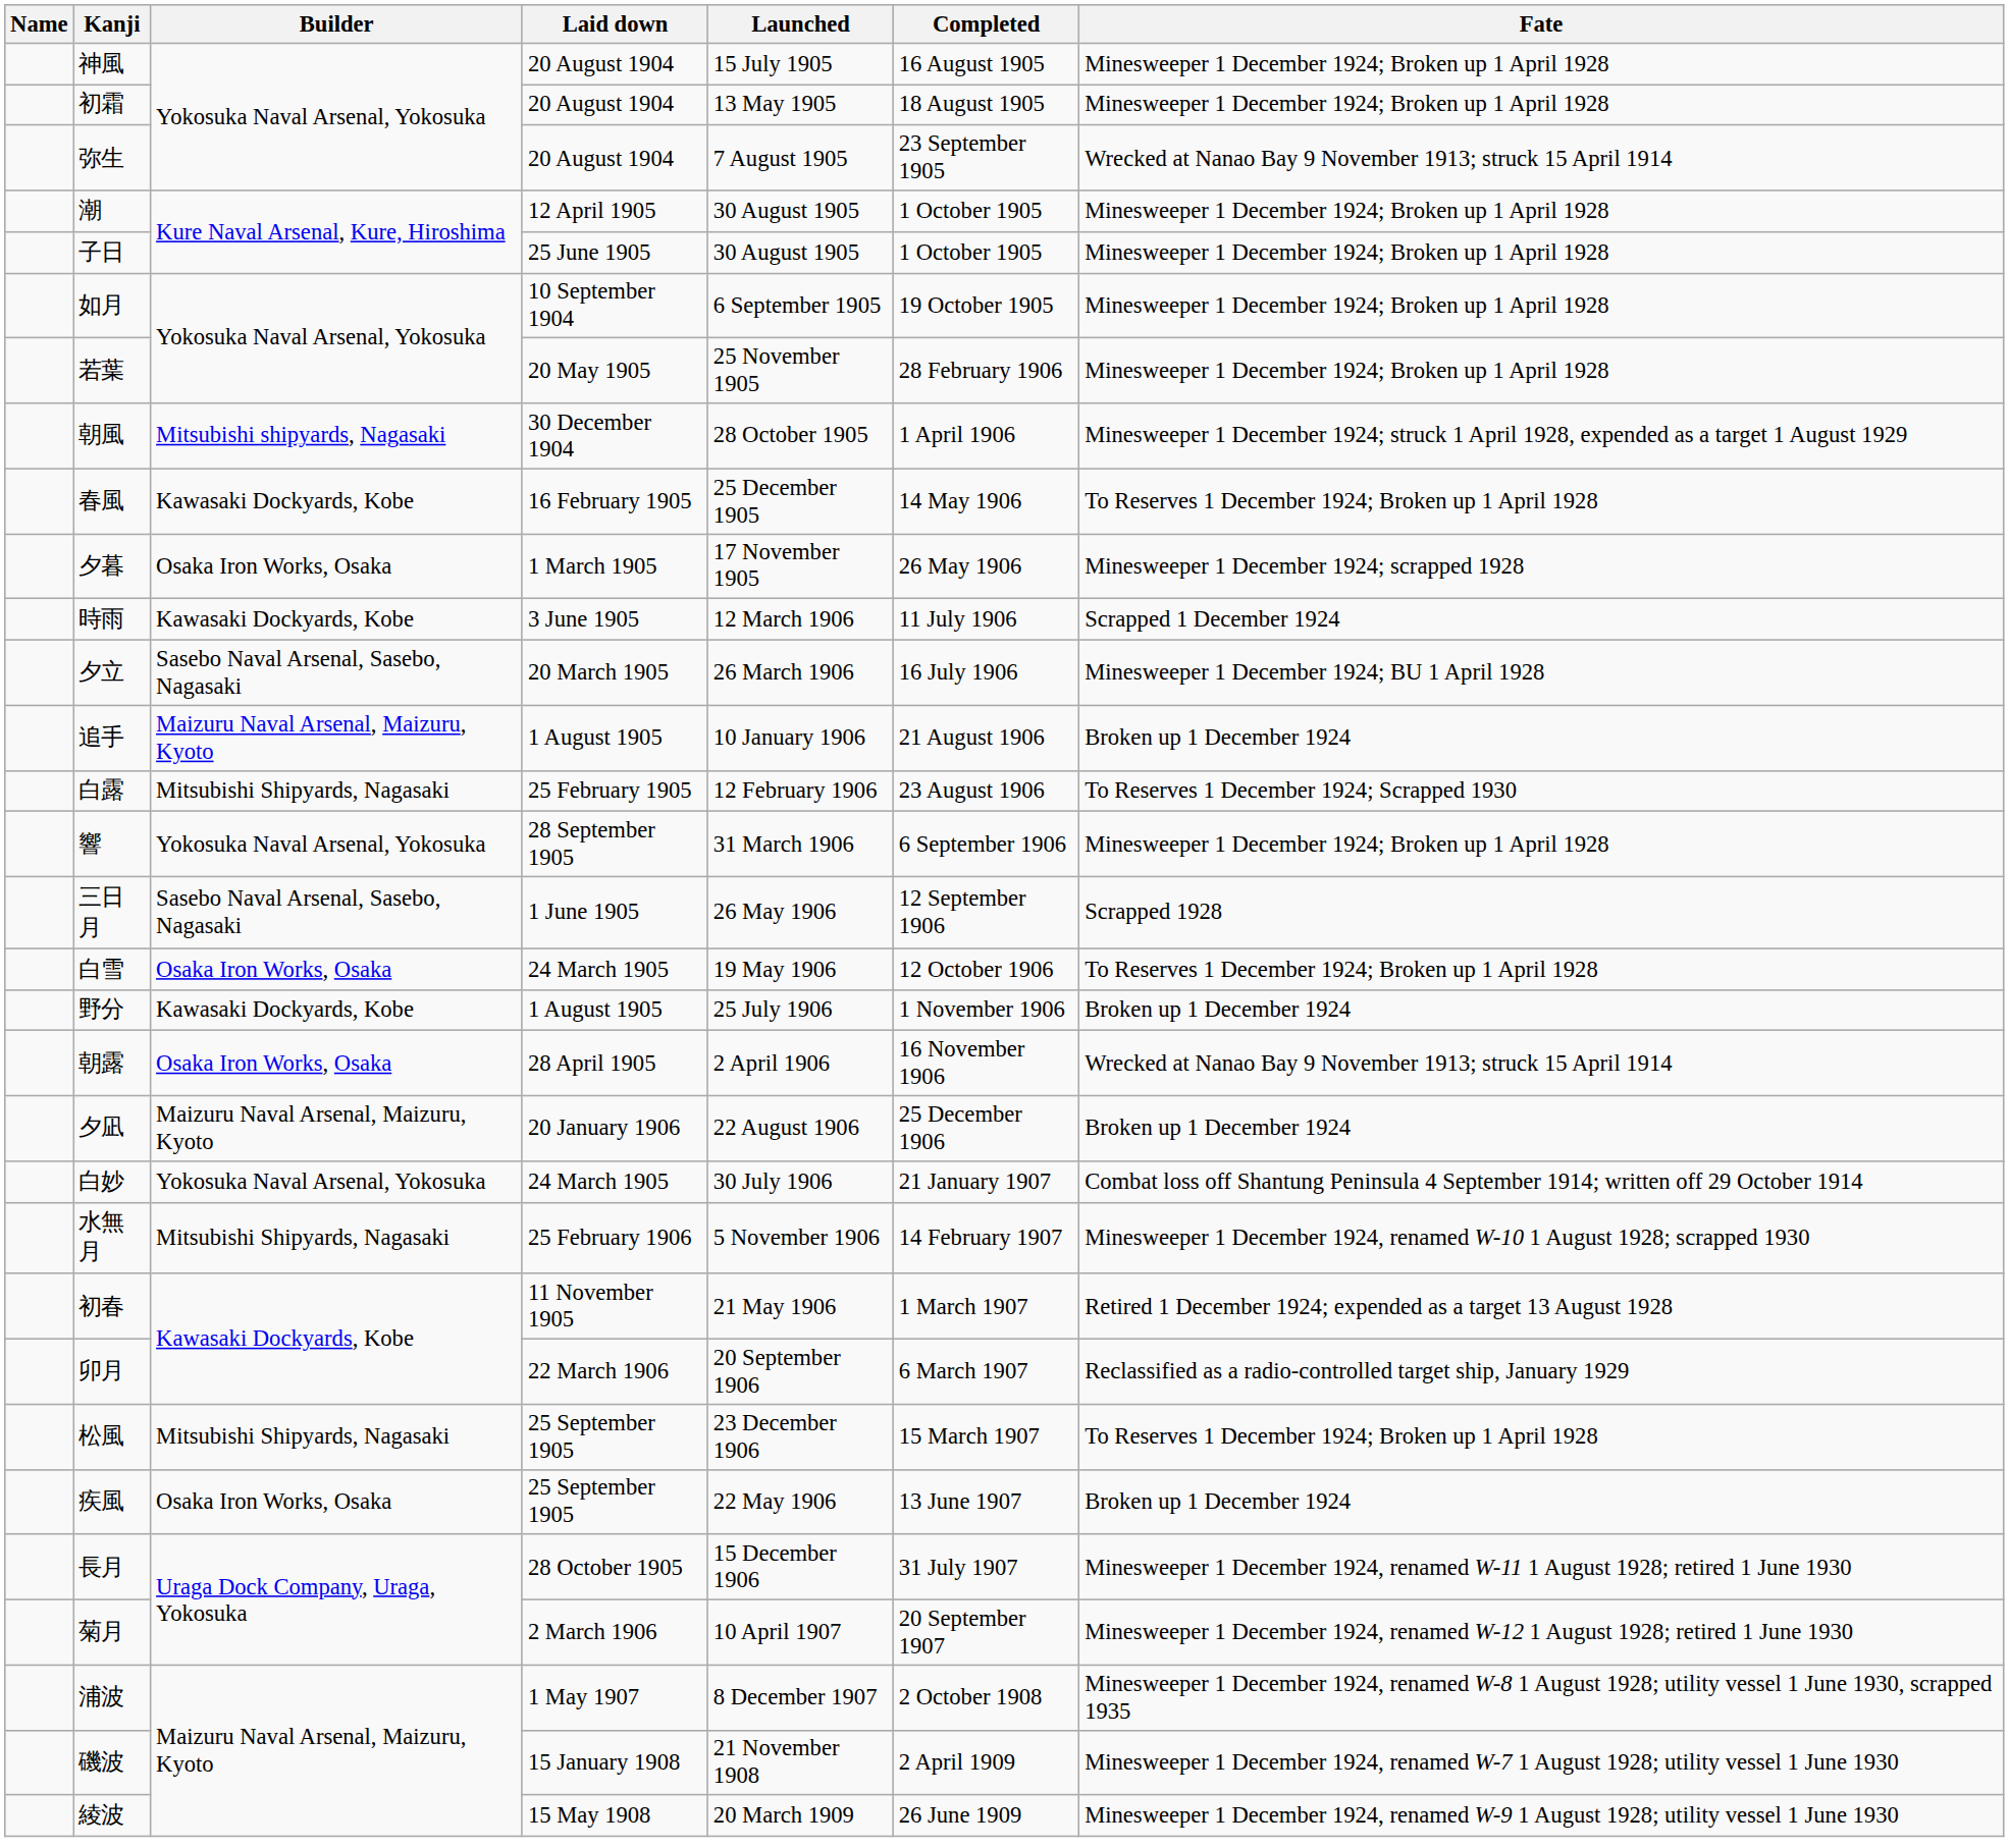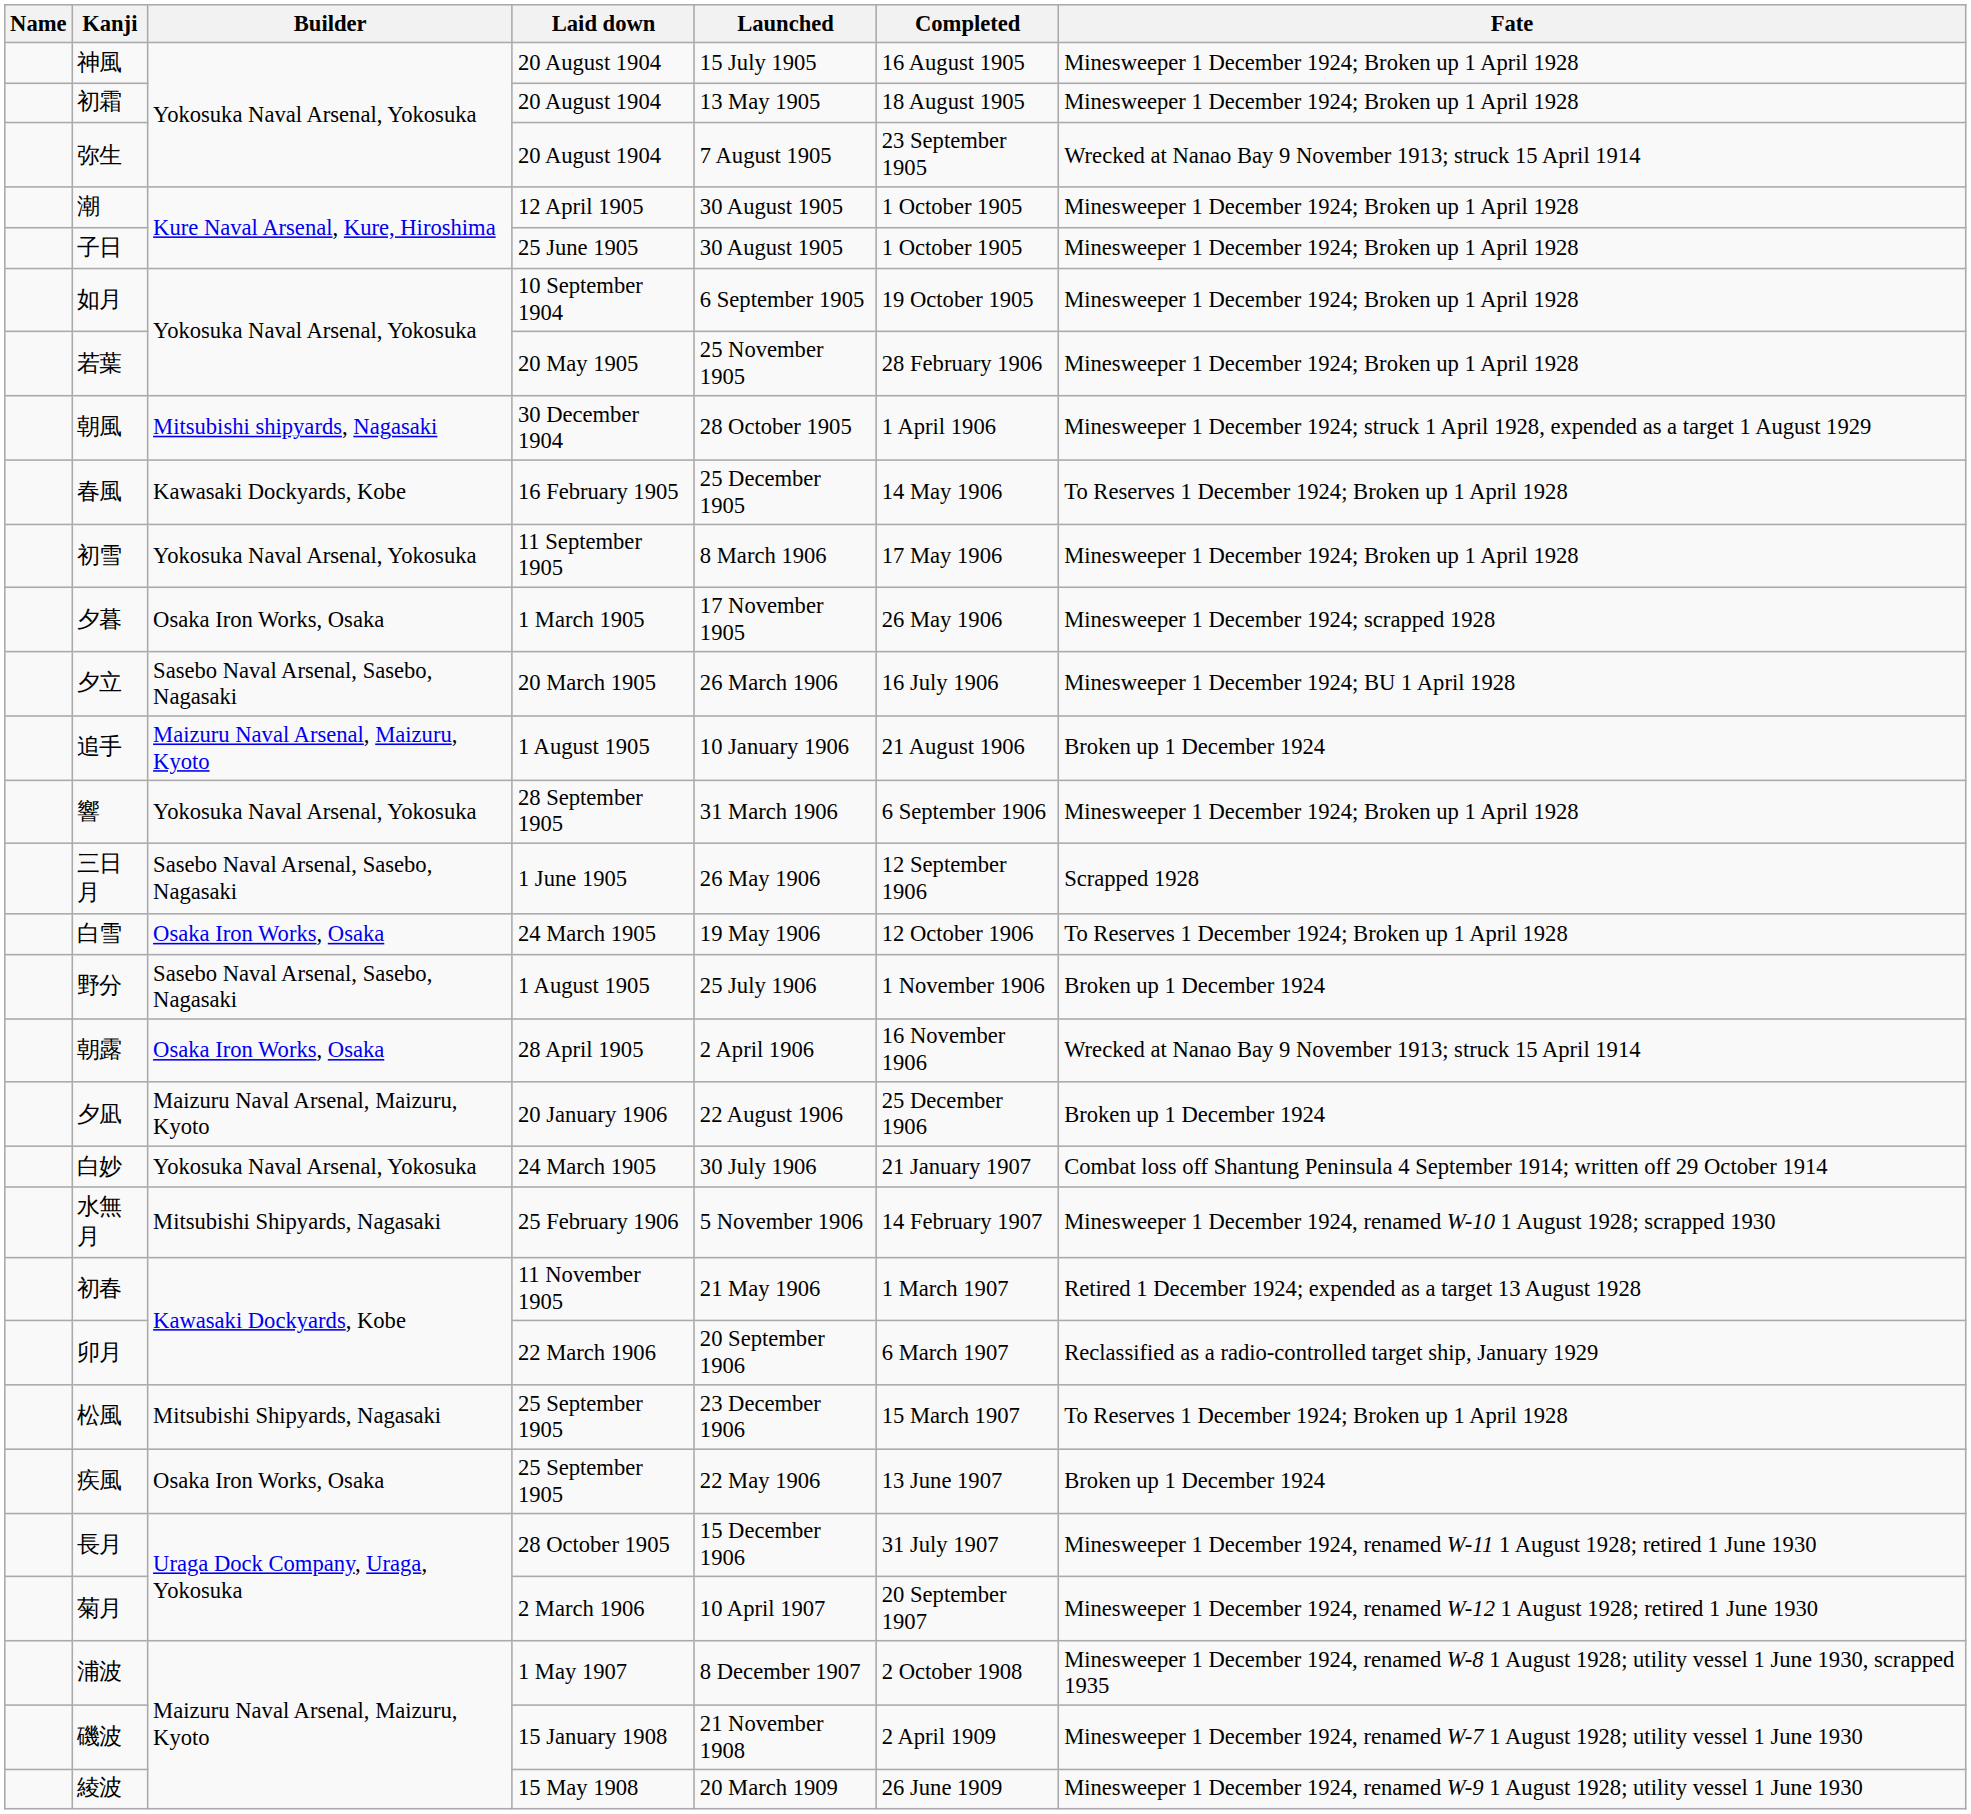 <table class="wikitable" style="font-size:90%;">
 <tr>
 <th>Name</th>
 <th>Kanji</th>
 <th>Builder</th>
 <th>Laid down</th>
 <th>Launched</th>
 <th>Completed</th>
 <th>Fate</th>
 </tr>
 <tr>
 <td></td>
 <td>神風</td>
 <td rowspan=3>Yokosuka Naval Arsenal, Yokosuka</td>
 <td>20 August 1904</td>
 <td>15 July 1905</td>
 <td>16 August 1905</td>
 <td>Minesweeper 1 December 1924; Broken up 1 April 1928</td>
 </tr>
 <tr>
 <td></td>
 <td>初霜</td>
 <td>20 August 1904</td>
 <td>13 May 1905</td>
 <td>18 August 1905</td>
 <td>Minesweeper 1 December 1924; Broken up 1 April 1928</td>
 </tr>
 <tr>
 <td></td>
 <td>弥生</td>
 <td>20 August 1904</td>
 <td>7 August 1905</td>
 <td>23 September 1905</td>
 <td>Wrecked at Nanao Bay 9 November 1913; struck 15 April 1914</td>
 </tr>
 <tr>
 <td></td>
 <td>潮</td>
 <td rowspan=2><a href='#'>Kure Naval Arsenal</a>, <a href='#'>Kure, Hiroshima</a></td>
 <td>12 April 1905</td>
 <td>30 August 1905</td>
 <td>1 October 1905</td>
 <td>Minesweeper 1 December 1924; Broken up 1 April 1928</td>
 </tr>
 <tr>
 <td></td>
 <td>子日</td>
 <td>25 June 1905</td>
 <td>30 August 1905</td>
 <td>1 October 1905</td>
 <td>Minesweeper 1 December 1924; Broken up 1 April 1928</td>
 </tr>
 <tr>
 <td></td>
 <td>如月</td>
 <td rowspan=2>Yokosuka Naval Arsenal, Yokosuka</td>
 <td>10 September 1904</td>
 <td>6 September 1905</td>
 <td>19 October 1905</td>
 <td>Minesweeper 1 December 1924; Broken up 1 April 1928</td>
 </tr>
 <tr>
 <td></td>
 <td>若葉</td>
 <td>20 May 1905</td>
 <td>25 November 1905</td>
 <td>28 February 1906</td>
 <td>Minesweeper 1 December 1924; Broken up 1 April 1928</td>
 </tr>
 <tr>
 <td></td>
 <td>朝風</td>
 <td><a href='#'>Mitsubishi shipyards</a>, <a href='#'>Nagasaki</a></td>
 <td>30 December 1904</td>
 <td>28 October 1905</td>
 <td>1 April 1906</td>
 <td>Minesweeper 1 December 1924; struck 1 April 1928, expended as a target 1 August 1929</td>
 </tr>
 <tr>
 <td></td>
 <td>春風</td>
 <td>Kawasaki Dockyards, Kobe</td>
 <td>16 February 1905</td>
 <td>25 December 1905</td>
 <td>14 May 1906</td>
 <td>To Reserves 1 December 1924; Broken up 1 April 1928</td>
 </tr>
 <tr>
 <td></td>
+<td>初雪</td>
+<td>Yokosuka Naval Arsenal, Yokosuka</td>
+<td>11 September 1905</td>
+<td>8 March 1906</td>
+<td>17 May 1906</td>
+<td>Minesweeper 1 December 1924; Broken up 1 April 1928</td>
+</tr>
+<tr>
+<td></td>
 <td>夕暮</td>
 <td>Osaka Iron Works, Osaka</td>
 <td>1 March 1905</td>
 <td>17 November 1905</td>
 <td>26 May 1906</td>
 <td>Minesweeper 1 December 1924; scrapped 1928</td>
-</tr>
-<tr>
-<td></td>
-<td>時雨</td>
-<td>Kawasaki Dockyards, Kobe</td>
-<td>3 June 1905</td>
-<td>12 March 1906</td>
-<td>11 July 1906</td>
-<td>Scrapped 1 December 1924</td>
 </tr>
 <tr>
 <td></td>
 <td>夕立</td>
 <td>Sasebo Naval Arsenal, Sasebo, Nagasaki</td>
 <td>20 March 1905</td>
 <td>26 March 1906</td>
 <td>16 July 1906</td>
 <td>Minesweeper 1 December 1924; BU 1 April 1928</td>
 </tr>
 <tr>
 <td></td>
 <td>追手</td>
 <td><a href='#'>Maizuru Naval Arsenal</a>, <a href='#'>Maizuru</a>, <a href='#'>Kyoto</a></td>
 <td>1 August 1905</td>
 <td>10 January 1906</td>
 <td>21 August 1906</td>
 <td>Broken up 1 December 1924</td>
-</tr>
-<tr>
-<td></td>
-<td>白露</td>
-<td>Mitsubishi Shipyards, Nagasaki</td>
-<td>25 February 1905</td>
-<td>12 February 1906</td>
-<td>23 August 1906</td>
-<td>To Reserves 1 December 1924; Scrapped 1930</td>
 </tr>
 <tr>
 <td></td>
 <td>響</td>
 <td>Yokosuka Naval Arsenal, Yokosuka</td>
 <td>28 September 1905</td>
 <td>31 March 1906</td>
 <td>6 September 1906</td>
 <td>Minesweeper 1 December 1924; Broken up 1 April 1928</td>
 </tr>
 <tr>
 <td></td>
 <td>三日月</td>
 <td>Sasebo Naval Arsenal, Sasebo, Nagasaki</td>
 <td>1 June 1905</td>
 <td>26 May 1906</td>
 <td>12 September 1906</td>
 <td>Scrapped 1928</td>
 </tr>
 <tr>
 <td></td>
 <td>白雪</td>
 <td><a href='#'>Osaka Iron Works</a>, <a href='#'>Osaka</a></td>
 <td>24 March 1905</td>
 <td>19 May 1906</td>
 <td>12 October 1906</td>
 <td>To Reserves 1 December 1924; Broken up 1 April 1928</td>
 </tr>
 <tr>
 <td></td>
 <td>野分</td>
-<td>Kawasaki Dockyards, Kobe</td>
+<td>Sasebo Naval Arsenal, Sasebo, Nagasaki</td>
 <td>1 August 1905</td>
 <td>25 July 1906</td>
 <td>1 November 1906</td>
 <td>Broken up 1 December 1924</td>
 </tr>
 <tr>
 <td></td>
 <td>朝露</td>
 <td><a href='#'>Osaka Iron Works</a>, <a href='#'>Osaka</a></td>
 <td>28 April 1905</td>
 <td>2 April 1906</td>
 <td>16 November 1906</td>
 <td>Wrecked at Nanao Bay 9 November 1913; struck 15 April 1914</td>
 </tr>
 <tr>
 <td></td>
 <td>夕凪</td>
 <td>Maizuru Naval Arsenal, Maizuru, Kyoto</td>
 <td>20 January 1906</td>
 <td>22 August 1906</td>
 <td>25 December 1906</td>
 <td>Broken up 1 December 1924</td>
 </tr>
 <tr>
 <td></td>
 <td>白妙</td>
 <td>Yokosuka Naval Arsenal, Yokosuka</td>
 <td>24 March 1905</td>
 <td>30 July 1906</td>
 <td>21 January 1907</td>
 <td>Combat loss off Shantung Peninsula 4 September 1914; written off 29 October 1914</td>
 </tr>
 <tr>
 <td></td>
 <td>水無月</td>
 <td>Mitsubishi Shipyards, Nagasaki</td>
 <td>25 February 1906</td>
 <td>5 November 1906</td>
 <td>14 February 1907</td>
 <td>Minesweeper 1 December 1924, renamed <em>W-10</em> 1 August 1928; scrapped 1930</td>
 </tr>
 <tr>
 <td></td>
 <td>初春</td>
 <td rowspan=2><a href='#'>Kawasaki Dockyards</a>, Kobe</td>
 <td>11 November 1905</td>
 <td>21 May 1906</td>
 <td>1 March 1907</td>
 <td>Retired 1 December 1924; expended as a target 13 August 1928</td>
 </tr>
 <tr>
 <td></td>
 <td>卯月</td>
 <td>22 March 1906</td>
 <td>20 September 1906</td>
 <td>6 March 1907</td>
 <td>Reclassified as a radio-controlled target ship, January 1929</td>
 </tr>
 <tr>
 <td></td>
 <td>松風</td>
 <td>Mitsubishi Shipyards, Nagasaki</td>
 <td>25 September 1905</td>
 <td>23 December 1906</td>
 <td>15 March 1907</td>
 <td>To Reserves 1 December 1924; Broken up 1 April 1928</td>
 </tr>
 <tr>
 <td></td>
 <td>疾風</td>
 <td>Osaka Iron Works, Osaka</td>
 <td>25 September 1905</td>
 <td>22 May 1906</td>
 <td>13 June 1907</td>
 <td>Broken up 1 December 1924</td>
 </tr>
 <tr>
 <td></td>
 <td>長月</td>
 <td rowspan=2><a href='#'>Uraga Dock Company</a>, <a href='#'>Uraga</a>, Yokosuka</td>
 <td>28 October 1905</td>
 <td>15 December 1906</td>
 <td>31 July 1907</td>
 <td>Minesweeper 1 December 1924, renamed <em>W-11</em> 1 August 1928; retired 1 June 1930</td>
 </tr>
 <tr>
 <td></td>
 <td>菊月</td>
 <td>2 March 1906</td>
 <td>10 April 1907</td>
 <td>20 September 1907</td>
 <td>Minesweeper 1 December 1924, renamed <em>W-12</em> 1 August 1928; retired 1 June 1930</td>
 </tr>
 <tr>
 <td></td>
 <td>浦波</td>
 <td rowspan=3>Maizuru Naval Arsenal, Maizuru, Kyoto</td>
 <td>1 May 1907</td>
 <td>8 December 1907</td>
 <td>2 October 1908</td>
 <td>Minesweeper 1 December 1924, renamed <em>W-8</em> 1 August 1928; utility vessel 1 June 1930, scrapped 1935</td>
 </tr>
 <tr>
 <td></td>
 <td>磯波</td>
 <td>15 January 1908</td>
 <td>21 November 1908</td>
 <td>2 April 1909</td>
 <td>Minesweeper 1 December 1924, renamed <em>W-7</em> 1 August 1928; utility vessel 1 June 1930</td>
 </tr>
 <tr>
 <td></td>
 <td>綾波</td>
 <td>15 May 1908</td>
 <td>20 March 1909</td>
 <td>26 June 1909</td>
 <td>Minesweeper 1 December 1924, renamed <em>W-9</em> 1 August 1928; utility vessel 1 June 1930</td>
 </tr>
 </table>
